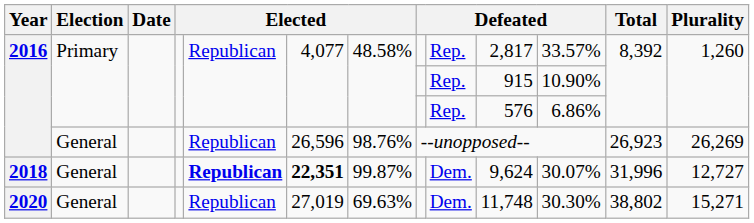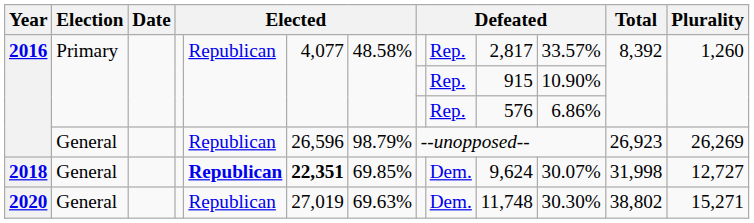 <table class="wikitable">
 <tr>
 <th>Year</th>
 <th>Election</th>
 <th>Date</th>
 <th colspan="4">Elected</th>
 <th colspan="4">Defeated</th>
 <th>Total</th>
 <th>Plurality</th>
 </tr>
 <tr>
 <th rowspan="4" valign="top"><a href='#'>2016</a></th>
 <td rowspan="3" valign="top">Primary</td>
 <td rowspan="3" valign="top"></td>
 <td rowspan="3" valign="top"></td>
 <td rowspan="3" valign="top" ><a href='#'>Republican</a></td>
 <td rowspan="3" align="right" valign="top">4,077</td>
 <td rowspan="3" align="right" valign="top">48.58%</td>
 <td valign="top"></td>
 <td valign="top" ><a href='#'>Rep.</a></td>
 <td align="right" valign="top">2,817</td>
 <td align="right" valign="top">33.57%</td>
 <td rowspan="3" align="right" valign="top">8,392</td>
 <td rowspan="3" align="right" valign="top">1,260</td>
 </tr>
 <tr>
 <td valign="top"></td>
 <td valign="top" ><a href='#'>Rep.</a></td>
 <td align="right" valign="top">915</td>
 <td align="right" valign="top">10.90%</td>
 </tr>
 <tr>
 <td valign="top"></td>
 <td valign="top" ><a href='#'>Rep.</a></td>
 <td align="right" valign="top">576</td>
 <td align="right" valign="top">6.86%</td>
 </tr>
 <tr>
 <td valign="top">General</td>
 <td valign="top"></td>
 <td valign="top"></td>
 <td valign="top" ><a href='#'>Republican</a></td>
 <td align="right" valign="top">26,596</td>
-<td align="right" valign="top">98.76%</td>
+<td align="right" valign="top">98.79%</td>
 <td colspan="4" valign="top">--<em>unopposed--</em></td>
 <td align="right" valign="top">26,923</td>
 <td align="right" valign="top">26,269</td>
 </tr>
 <tr>
 <th valign="top"><a href='#'>2018</a></th>
 <td valign="top">General</td>
 <td valign="top"></td>
 <td valign="top"></td>
 <td valign="top" ><strong><a href='#'>Republican</a></strong></td>
 <td align="right" valign="top"><strong>22,351</strong></td>
-<td align="right" valign="top">99.87%</td>
+<td align="right" valign="top">69.85%</td>
 <td valign="top"></td>
 <td valign="top" ><a href='#'>Dem.</a></td>
 <td align="right" valign="top">9,624</td>
 <td align="right" valign="top">30.07%</td>
-<td align="right" valign="top">31,996</td>
+<td align="right" valign="top">31,998</td>
 <td align="right" valign="top">12,727</td>
 </tr>
 <tr>
 <th valign="top"><a href='#'>2020</a></th>
 <td valign="top">General</td>
 <td valign="top"></td>
 <td valign="top"></td>
 <td valign="top" ><a href='#'>Republican</a></td>
 <td align="right" valign="top">27,019</td>
 <td align="right" valign="top">69.63%</td>
 <td valign="top"></td>
 <td valign="top" ><a href='#'>Dem.</a></td>
 <td align="right" valign="top">11,748</td>
 <td align="right" valign="top">30.30%</td>
 <td align="right" valign="top">38,802</td>
 <td align="right" valign="top">15,271</td>
 </tr>
 </table>
